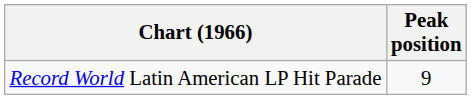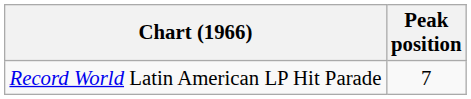 <table class="wikitable">
 <tr>
 <th>Chart (1966)</th>
 <th>Peak<br>position</th>
 </tr>
 <tr>
 <td><em><a href='#'>Record World</a></em> Latin American LP Hit Parade</td>
-<td align="center">9</td>
+<td align="center">7</td>
 </tr>
 </table>
